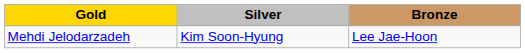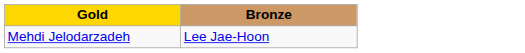 <table class="wikitable" style="text-align:left">
 <tr align="center">
 <td width=200 bgcolor=gold><strong>Gold</strong></td>
-<td width=200 bgcolor=silver><strong>Silver</strong></td>
 <td width=200 bgcolor=CC9966><strong>Bronze</strong></td>
 </tr>
 <tr>
 <td><a href='#'>Mehdi Jelodarzadeh</a><br><em></em></td>
-<td><a href='#'>Kim Soon-Hyung</a><br><em></em></td>
 <td><a href='#'>Lee Jae-Hoon</a><br><em></em></td>
 </tr>
 </table>
